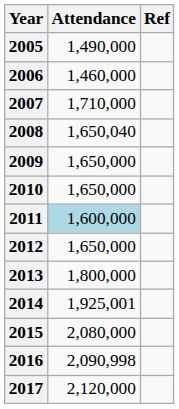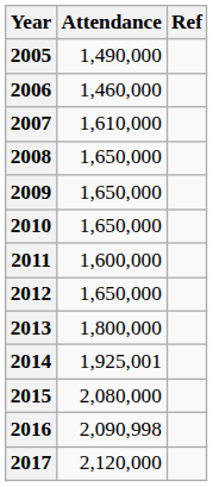 <table class="wikitable floatright" style="font-size:85%;text-align:right;">
 <tr>
 <th>Year</th>
 <th>Attendance</th>
 <th>Ref</th>
 </tr>
 <tr>
 <th>2005</th>
 <td>1,490,000</td>
 <td></td>
 </tr>
 <tr>
 <th>2006</th>
 <td>1,460,000</td>
 <td></td>
 </tr>
 <tr>
 <th>2007</th>
-<td>1,710,000</td>
+<td>1,610,000</td>
 <td></td>
 </tr>
 <tr>
 <th>2008</th>
-<td>1,650,040</td>
+<td>1,650,000</td>
 <td></td>
 </tr>
 <tr>
 <th>2009</th>
 <td>1,650,000</td>
 <td></td>
 </tr>
 <tr>
 <th>2010</th>
 <td>1,650,000</td>
 <td></td>
 </tr>
 <tr>
 <th>2011</th>
-<td style="background: lightblue;">1,600,000</td>
+<td>1,600,000</td>
 <td></td>
 </tr>
 <tr>
 <th>2012</th>
 <td>1,650,000</td>
 <td></td>
 </tr>
 <tr>
 <th>2013</th>
 <td>1,800,000</td>
 <td></td>
 </tr>
 <tr>
 <th>2014</th>
 <td>1,925,001</td>
 <td></td>
 </tr>
 <tr>
 <th>2015</th>
 <td>2,080,000</td>
 <td></td>
 </tr>
 <tr>
 <th>2016</th>
 <td>2,090,998</td>
 <td></td>
 </tr>
 <tr>
 <th>2017</th>
 <td>2,120,000</td>
 <td></td>
 </tr>
 </table>
